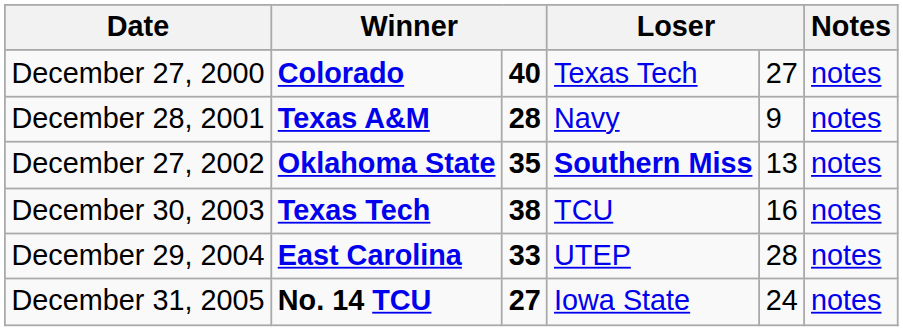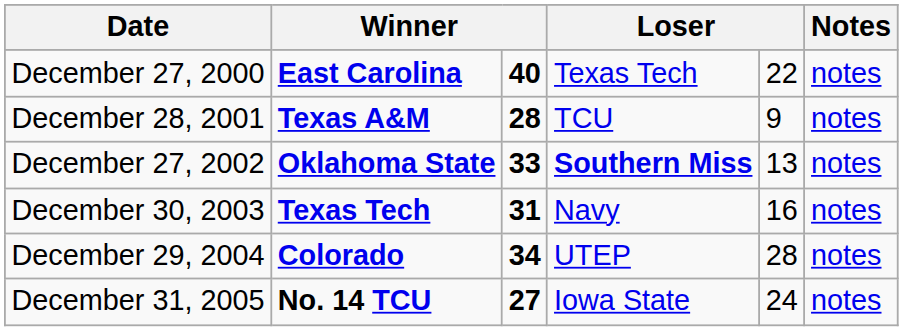 <table class="wikitable">
 <tr>
 <th>Date</th>
 <th colspan="2">Winner</th>
 <th colspan="2">Loser</th>
 <th>Notes</th>
 </tr>
 <tr>
 <td>December 27, 2000</td>
-<td><strong><a href='#'>Colorado</a></strong></td>
+<td><strong><a href='#'>East Carolina</a></strong></td>
 <td><strong>40</strong></td>
 <td><a href='#'>Texas Tech</a></td>
-<td>27</td>
+<td>22</td>
 <td><a href='#'>notes</a></td>
 </tr>
 <tr>
 <td>December 28, 2001</td>
 <td><strong><a href='#'>Texas A&M</a></strong></td>
 <td><strong>28</strong></td>
-<td><a href='#'>Navy</a></td>
+<td><a href='#'>TCU</a></td>
 <td>9</td>
 <td><a href='#'>notes</a></td>
 </tr>
 <tr>
 <td>December 27, 2002</td>
 <td><strong><a href='#'>Oklahoma State</a></strong></td>
-<td><strong>35</strong></td>
+<td><strong>33</strong></td>
 <td><strong><a href='#'>Southern Miss</a></strong></td>
 <td>13</td>
 <td><a href='#'>notes</a></td>
 </tr>
 <tr>
 <td>December 30, 2003</td>
 <td><strong><a href='#'>Texas Tech</a></strong></td>
-<td><strong>38</strong></td>
-<td><a href='#'>TCU</a></td>
+<td><strong>31</strong></td>
+<td><a href='#'>Navy</a></td>
 <td>16</td>
 <td><a href='#'>notes</a></td>
 </tr>
 <tr>
 <td>December 29, 2004</td>
-<td><strong><a href='#'>East Carolina</a></strong></td>
-<td><strong>33</strong></td>
+<td><strong><a href='#'>Colorado</a></strong></td>
+<td><strong>34</strong></td>
 <td><a href='#'>UTEP</a></td>
 <td>28</td>
 <td><a href='#'>notes</a></td>
 </tr>
 <tr>
 <td>December 31, 2005</td>
 <td><strong>No. 14 <a href='#'>TCU</a></strong></td>
 <td><strong>27</strong></td>
 <td><a href='#'>Iowa State</a></td>
 <td>24</td>
 <td><a href='#'>notes</a></td>
 </tr>
 </table>
